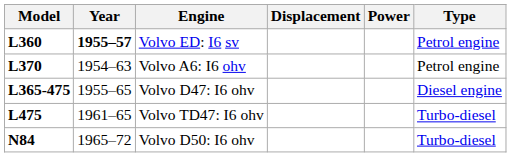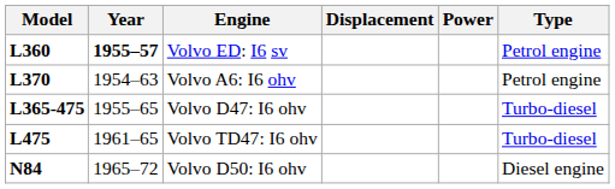 <table class="wikitable">
 <tr>
 <th>Model</th>
 <th>Year</th>
 <th>Engine</th>
 <th>Displacement</th>
 <th>Power</th>
 <th>Type</th>
 </tr>
 <tr style="background:#ffffff;">
 <td><strong>L360</strong></td>
 <td><strong>1955–57</strong></td>
 <td><a href='#'>Volvo ED</a>: <a href='#'>I6</a> <a href='#'>sv</a></td>
 <td></td>
 <td></td>
 <td><a href='#'>Petrol engine</a></td>
 </tr>
 <tr style="background:#ffffff;">
 <td><strong>L370</strong></td>
 <td>1954–63</td>
 <td>Volvo A6: I6 <a href='#'>ohv</a></td>
 <td></td>
 <td></td>
 <td>Petrol engine</td>
 </tr>
 <tr style="background:#ffffff;">
 <td><strong>L365-475</strong></td>
 <td>1955–65</td>
 <td>Volvo D47: I6 ohv</td>
 <td></td>
 <td></td>
-<td><a href='#'>Diesel engine</a></td>
+<td><a href='#'>Turbo-diesel</a></td>
 </tr>
 <tr style="background:#ffffff;">
 <td><strong>L475</strong></td>
 <td>1961–65</td>
 <td>Volvo TD47: I6 ohv</td>
 <td></td>
 <td></td>
 <td><a href='#'>Turbo-diesel</a></td>
 </tr>
 <tr style="background:#ffffff;">
 <td><strong>N84</strong></td>
 <td>1965–72</td>
 <td>Volvo D50: I6 ohv</td>
 <td></td>
 <td></td>
-<td><a href='#'>Turbo-diesel</a></td>
+<td>Diesel engine</td>
 </tr>
 </table>
